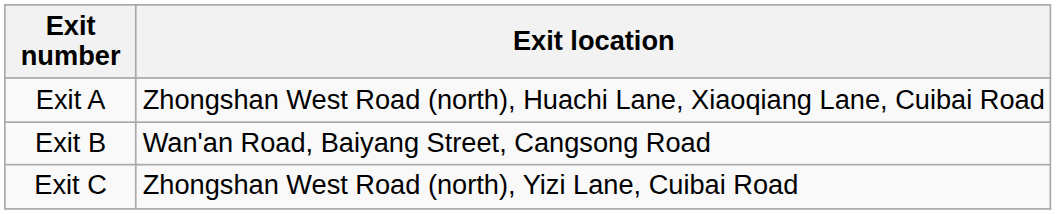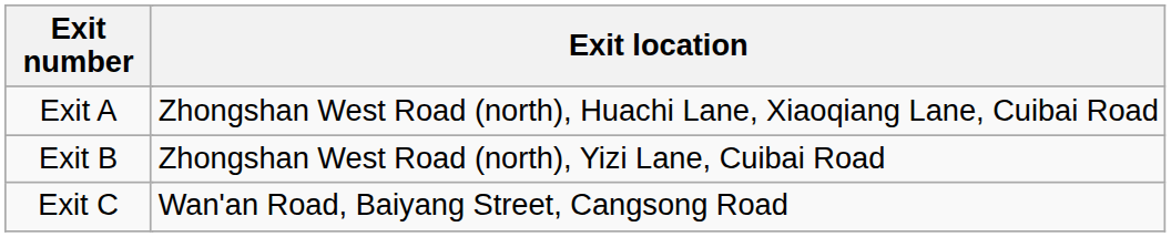 <table class="wikitable">
 <tr>
 <th style="width:70px" colspan="2">Exit number</th>
 <th>Exit location</th>
 </tr>
 <tr>
 <td align="center" colspan="2">Exit A </td>
 <td>Zhongshan West Road (north), Huachi Lane, Xiaoqiang Lane, Cuibai Road</td>
 </tr>
 <tr>
 <td align="center" colspan="2">Exit B</td>
-<td>Wan'an Road, Baiyang Street, Cangsong Road</td>
+<td>Zhongshan West Road (north), Yizi Lane, Cuibai Road</td>
 </tr>
 <tr>
 <td align="center" colspan="2">Exit C </td>
-<td>Zhongshan West Road (north), Yizi Lane, Cuibai Road</td>
+<td>Wan'an Road, Baiyang Street, Cangsong Road</td>
 </tr>
 </table>
